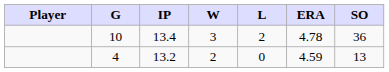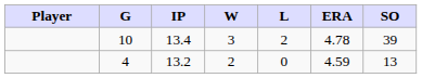 <table class="wikitable sortable">
 <tr>
 <th style="background:#ddf; width:16%;">Player</th>
 <th style="background:#ddf; width:9%;">G</th>
 <th style="background:#ddf; width:9%;">IP</th>
 <th style="background:#ddf; width:9%;">W</th>
 <th style="background:#ddf; width:9%;">L</th>
 <th style="background:#ddf; width:9%;">ERA</th>
 <th style="background:#ddf; width:9%;">SO</th>
 </tr>
 <tr style="text-align:center;">
 <td></td>
 <td>10</td>
 <td>13.4</td>
 <td>3</td>
 <td>2</td>
 <td>4.78</td>
-<td>36</td>
+<td>39</td>
 </tr>
 <tr style="text-align:center;">
 <td></td>
 <td>4</td>
 <td>13.2</td>
 <td>2</td>
 <td>0</td>
 <td>4.59</td>
 <td>13</td>
 </tr>
 </table>
